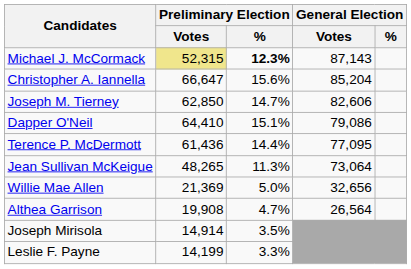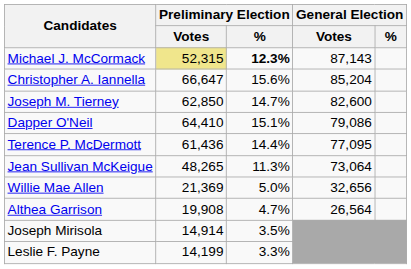 <table class=wikitable>
 <tr>
 <th colspan=1 rowspan=2><strong>Candidates</strong></th>
 <th colspan=2><strong>Preliminary Election</strong></th>
 <th colspan=2><strong>General Election</strong></th>
 </tr>
 <tr>
 <th>Votes</th>
 <th>%</th>
 <th>Votes</th>
 <th>%</th>
 </tr>
 <tr>
 <td><a href='#'>Michael J. McCormack</a></td>
 <td align="right" style="background: khaki;">52,315</td>
 <td align="right"><strong>12.3%</strong></td>
 <td align="right">87,143</td>
 <td align="right"></td>
 </tr>
 <tr>
 <td><a href='#'>Christopher A. Iannella</a></td>
 <td align="right">66,647</td>
 <td align="right">15.6%</td>
 <td align="right">85,204</td>
 <td align="right"></td>
 </tr>
 <tr>
 <td><a href='#'>Joseph M. Tierney</a></td>
 <td align="right">62,850</td>
 <td align="right">14.7%</td>
-<td align="right">82,606</td>
+<td align="right">82,600</td>
 <td align="right"></td>
 </tr>
 <tr>
 <td><a href='#'>Dapper O'Neil</a></td>
 <td align="right">64,410</td>
 <td align="right">15.1%</td>
 <td align="right">79,086</td>
 <td align="right"></td>
 </tr>
 <tr>
 <td><a href='#'>Terence P. McDermott</a></td>
 <td align="right">61,436</td>
 <td align="right">14.4%</td>
 <td align="right">77,095</td>
 <td align="right"></td>
 </tr>
 <tr>
 <td><a href='#'>Jean Sullivan McKeigue</a></td>
 <td align="right">48,265</td>
 <td align="right">11.3%</td>
 <td align="right">73,064</td>
 <td align="right"></td>
 </tr>
 <tr>
 <td><a href='#'>Willie Mae Allen</a></td>
 <td align="right">21,369</td>
 <td align="right">5.0%</td>
 <td align="right">32,656</td>
 <td align="right"></td>
 </tr>
 <tr>
 <td><a href='#'>Althea Garrison</a></td>
 <td align="right">19,908</td>
 <td align="right">4.7%</td>
 <td align="right">26,564</td>
 <td align="right"></td>
 </tr>
 <tr>
 <td>Joseph Mirisola</td>
 <td align="right">14,914</td>
 <td align="right">3.5%</td>
 <td colspan=2 bgcolor=darkgray> </td>
 </tr>
 <tr>
 <td>Leslie F. Payne</td>
 <td align="right">14,199</td>
 <td align="right">3.3%</td>
 <td colspan=2 bgcolor=darkgray> </td>
 </tr>
 </table>
